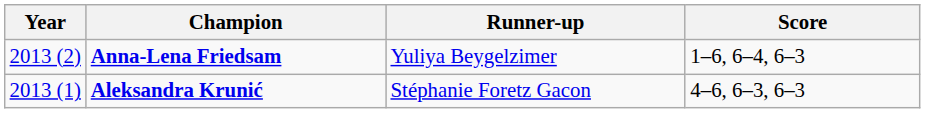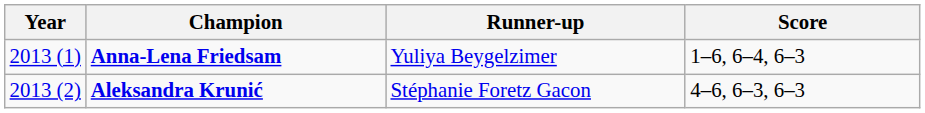 <table class="wikitable" style="font-size:90%">
 <tr>
 <th>Year</th>
 <th width="200">Champion</th>
 <th width="200">Runner-up</th>
 <th width="155">Score</th>
 </tr>
 <tr>
-<td><a href='#'>2013 (2)</a></td>
+<td><a href='#'>2013 (1)</a></td>
 <td> <strong><a href='#'>Anna-Lena Friedsam</a></strong></td>
 <td> <a href='#'>Yuliya Beygelzimer</a></td>
 <td>1–6, 6–4, 6–3</td>
 </tr>
 <tr>
-<td><a href='#'>2013 (1)</a></td>
+<td><a href='#'>2013 (2)</a></td>
 <td> <strong><a href='#'>Aleksandra Krunić</a></strong></td>
 <td> <a href='#'>Stéphanie Foretz Gacon</a></td>
 <td>4–6, 6–3, 6–3</td>
 </tr>
 </table>
